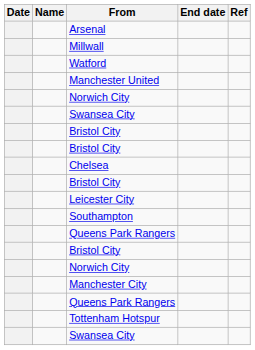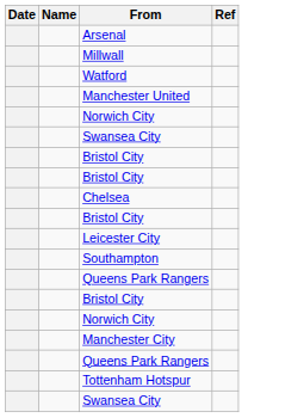 <table class="wikitable sortable plainrowheaders">
 <tr>
 <th scope=col>Date</th>
 <th scope=col>Name</th>
 <th scope=col>From</th>
-<th scope=col>End date</th>
 <th scope=col class=unsortable>Ref</th>
 </tr>
 <tr>
 <th scope=row></th>
 <td></td>
 <td><a href='#'>Arsenal</a></td>
 <td></td>
-<td></td>
 </tr>
 <tr>
 <th scope=row></th>
 <td></td>
 <td><a href='#'>Millwall</a></td>
-<td></td>
 <td></td>
 </tr>
 <tr>
 <th scope=row></th>
 <td></td>
 <td><a href='#'>Watford</a></td>
 <td></td>
-<td></td>
 </tr>
 <tr>
 <th scope=row></th>
 <td></td>
 <td><a href='#'>Manchester United</a></td>
-<td></td>
 <td></td>
 </tr>
 <tr>
 <th scope=row></th>
 <td></td>
 <td><a href='#'>Norwich City</a></td>
 <td></td>
+</tr>
+<tr>
+<th scope=row></th>
+<td></td>
+<td><a href='#'>Swansea City</a></td>
+<td></td>
+</tr>
+<tr>
+<th scope=row></th>
+<td></td>
+<td><a href='#'>Bristol City</a></td>
+<td></td>
+</tr>
+<tr>
+<th scope=row></th>
+<td></td>
+<td><a href='#'>Bristol City</a></td>
+<td></td>
+</tr>
+<tr>
+<th scope=row></th>
+<td></td>
+<td><a href='#'>Chelsea</a></td>
+<td></td>
+</tr>
+<tr>
+<th scope=row></th>
+<td></td>
+<td><a href='#'>Bristol City</a></td>
+<td></td>
+</tr>
+<tr>
+<th scope=row></th>
+<td></td>
+<td><a href='#'>Leicester City</a></td>
+<td></td>
+</tr>
+<tr>
+<th scope=row></th>
+<td></td>
+<td><a href='#'>Southampton</a></td>
+<td></td>
+</tr>
+<tr>
+<th scope=row></th>
+<td></td>
+<td><a href='#'>Queens Park Rangers</a></td>
+<td></td>
+</tr>
+<tr>
+<th scope=row></th>
+<td></td>
+<td><a href='#'>Bristol City</a></td>
+<td></td>
+</tr>
+<tr>
+<th scope=row></th>
+<td></td>
+<td><a href='#'>Norwich City</a></td>
+<td></td>
+</tr>
+<tr>
+<th scope=row></th>
+<td></td>
+<td><a href='#'>Manchester City</a></td>
+<td></td>
+</tr>
+<tr>
+<th scope=row></th>
+<td></td>
+<td><a href='#'>Queens Park Rangers</a></td>
+<td></td>
+</tr>
+<tr>
+<th scope=row></th>
+<td></td>
+<td><a href='#'>Tottenham Hotspur</a></td>
 <td></td>
 </tr>
 <tr>
 <th scope=row></th>
 <td></td>
 <td><a href='#'>Swansea City</a></td>
 <td></td>
-<td></td>
-</tr>
-<tr>
-<th scope=row></th>
-<td></td>
-<td><a href='#'>Bristol City</a></td>
-<td></td>
-<td></td>
-</tr>
-<tr>
-<th scope=row></th>
-<td></td>
-<td><a href='#'>Bristol City</a></td>
-<td></td>
-<td></td>
-</tr>
-<tr>
-<th scope=row></th>
-<td></td>
-<td><a href='#'>Chelsea</a></td>
-<td></td>
-<td></td>
-</tr>
-<tr>
-<th scope=row></th>
-<td></td>
-<td><a href='#'>Bristol City</a></td>
-<td></td>
-<td></td>
-</tr>
-<tr>
-<th scope=row></th>
-<td></td>
-<td><a href='#'>Leicester City</a></td>
-<td></td>
-<td></td>
-</tr>
-<tr>
-<th scope=row></th>
-<td></td>
-<td><a href='#'>Southampton</a></td>
-<td></td>
-<td></td>
-</tr>
-<tr>
-<th scope=row></th>
-<td></td>
-<td><a href='#'>Queens Park Rangers</a></td>
-<td></td>
-<td></td>
-</tr>
-<tr>
-<th scope=row></th>
-<td></td>
-<td><a href='#'>Bristol City</a></td>
-<td></td>
-<td></td>
-</tr>
-<tr>
-<th scope=row></th>
-<td></td>
-<td><a href='#'>Norwich City</a></td>
-<td></td>
-<td></td>
-</tr>
-<tr>
-<th scope=row></th>
-<td></td>
-<td><a href='#'>Manchester City</a></td>
-<td></td>
-<td></td>
-</tr>
-<tr>
-<th scope=row></th>
-<td></td>
-<td><a href='#'>Queens Park Rangers</a></td>
-<td></td>
-<td></td>
-</tr>
-<tr>
-<th scope=row></th>
-<td></td>
-<td><a href='#'>Tottenham Hotspur</a></td>
-<td></td>
-<td></td>
-</tr>
-<tr>
-<th scope=row></th>
-<td></td>
-<td><a href='#'>Swansea City</a></td>
-<td></td>
-<td></td>
 </tr>
 </table>
